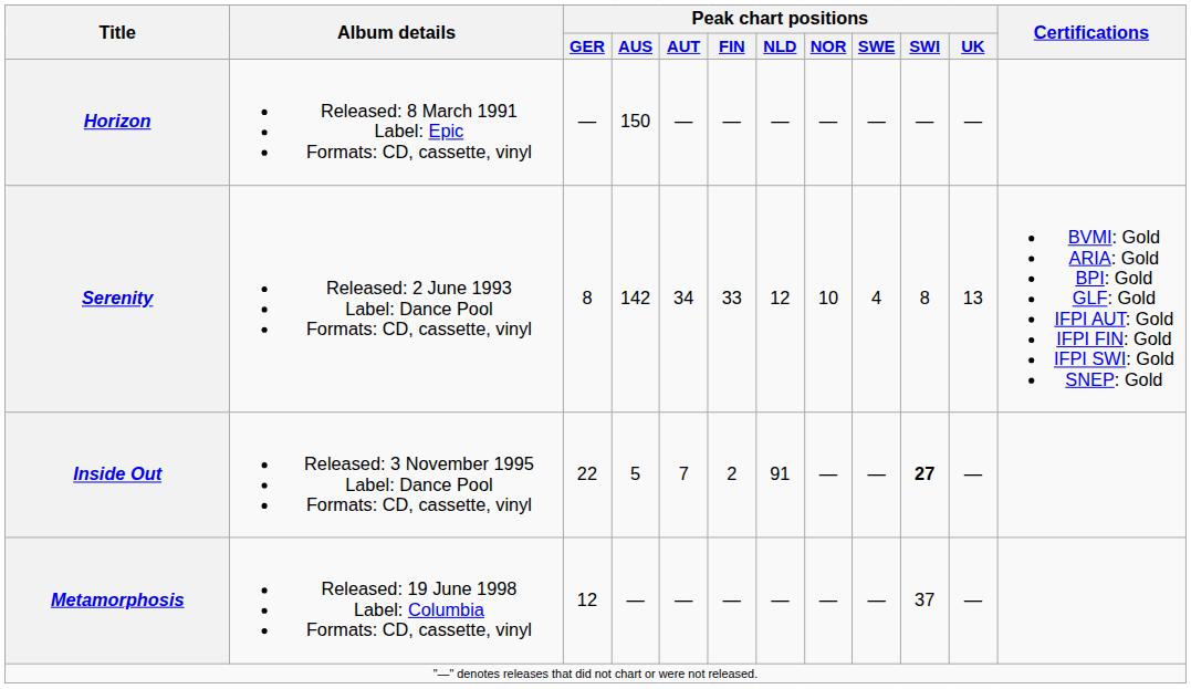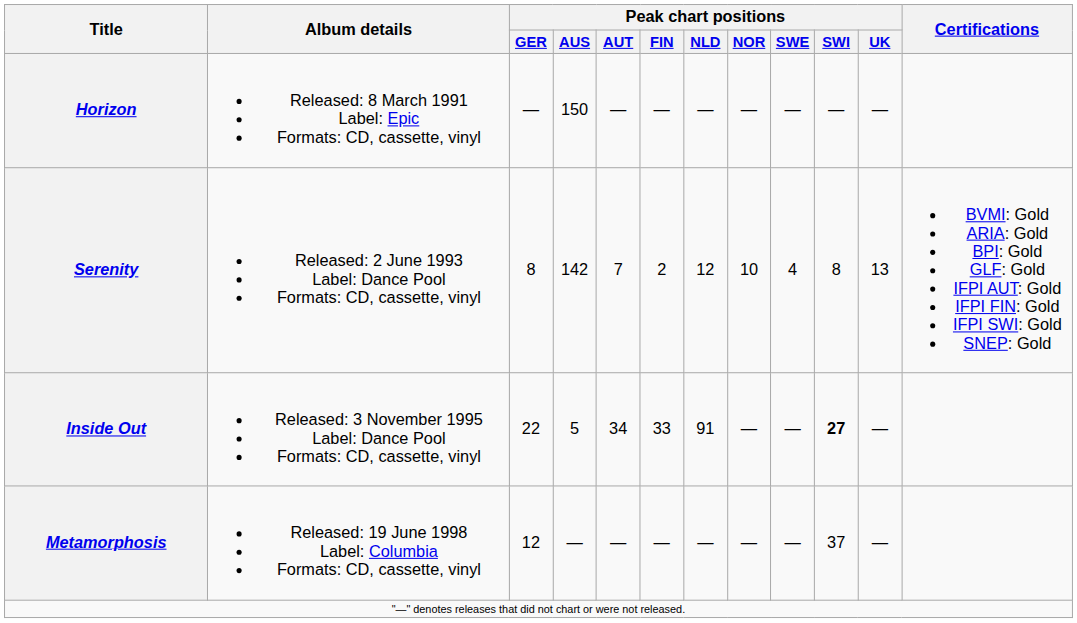 <table class="wikitable plainrowheaders" style="text-align:center;">
 <tr>
 <th scope="col" rowspan="2" style="width:12em;">Title</th>
 <th scope="col" rowspan="2" style="width:18em;">Album details</th>
 <th scope="col" colspan="9">Peak chart positions</th>
 <th scope="col" rowspan="2" style="width:10em;"><a href='#'>Certifications</a></th>
 </tr>
 <tr>
 <th scope="col" style="width:2.5em;font-size:90%;"><a href='#'>GER</a><br></th>
 <th scope="col" style="width:2.5em;font-size:90%;"><a href='#'>AUS</a><br></th>
 <th scope="col" style="width:2.5em;font-size:90%;"><a href='#'>AUT</a><br></th>
 <th scope="col" style="width:2.5em;font-size:90%;"><a href='#'>FIN</a><br></th>
 <th scope="col" style="width:2.5em;font-size:90%;"><a href='#'>NLD</a><br></th>
 <th scope="col" style="width:2.5em;font-size:90%;"><a href='#'>NOR</a><br></th>
 <th scope="col" style="width:2.5em;font-size:90%;"><a href='#'>SWE</a><br></th>
 <th scope="col" style="width:2.5em;font-size:90%;"><a href='#'>SWI</a><br></th>
 <th scope="col" style="width:2.5em;font-size:90%;"><a href='#'>UK</a><br></th>
 </tr>
 <tr>
 <th scope="row"><em><a href='#'>Horizon</a></em></th>
 <td><br><ul><li>Released: 8 March 1991</li><li>Label: <a href='#'>Epic</a></li><li>Formats: CD, cassette, vinyl</li></ul></td>
 <td>—</td>
 <td>150</td>
 <td>—</td>
 <td>—</td>
 <td>—</td>
 <td>—</td>
 <td>—</td>
 <td>—</td>
 <td>—</td>
 <td></td>
 </tr>
 <tr>
 <th scope="row"><em><a href='#'>Serenity</a></em></th>
 <td><br><ul><li>Released: 2 June 1993</li><li>Label: Dance Pool</li><li>Formats: CD, cassette, vinyl</li></ul></td>
 <td>8</td>
 <td>142</td>
-<td>34</td>
-<td>33</td>
+<td>7</td>
+<td>2</td>
 <td>12</td>
 <td>10</td>
 <td>4</td>
 <td>8</td>
 <td>13</td>
 <td><br><ul><li><a href='#'>BVMI</a>: Gold</li><li><a href='#'>ARIA</a>: Gold</li><li><a href='#'>BPI</a>: Gold</li><li><a href='#'>GLF</a>: Gold</li><li><a href='#'>IFPI AUT</a>: Gold</li><li><a href='#'>IFPI FIN</a>: Gold</li><li><a href='#'>IFPI SWI</a>: Gold</li><li><a href='#'>SNEP</a>: Gold</li></ul></td>
 </tr>
 <tr>
 <th scope="row"><em><a href='#'>Inside Out</a></em></th>
 <td><br><ul><li>Released: 3 November 1995</li><li>Label: Dance Pool</li><li>Formats: CD, cassette, vinyl</li></ul></td>
 <td>22</td>
 <td>5</td>
-<td>7</td>
-<td>2</td>
+<td>34</td>
+<td>33</td>
 <td>91</td>
 <td>—</td>
 <td>—</td>
 <td><strong>27</strong></td>
 <td>—</td>
 <td></td>
 </tr>
 <tr>
 <th scope="row"><em><a href='#'>Metamorphosis</a></em></th>
 <td><br><ul><li>Released: 19 June 1998</li><li>Label: <a href='#'>Columbia</a></li><li>Formats: CD, cassette, vinyl</li></ul></td>
 <td>12</td>
 <td>—</td>
 <td>—</td>
 <td>—</td>
 <td>—</td>
 <td>—</td>
 <td>—</td>
 <td>37</td>
 <td>—</td>
 <td></td>
 </tr>
 <tr>
 <td align="center" colspan="15" style="font-size:8pt">"—" denotes releases that did not chart or were not released.</td>
 </tr>
 </table>
